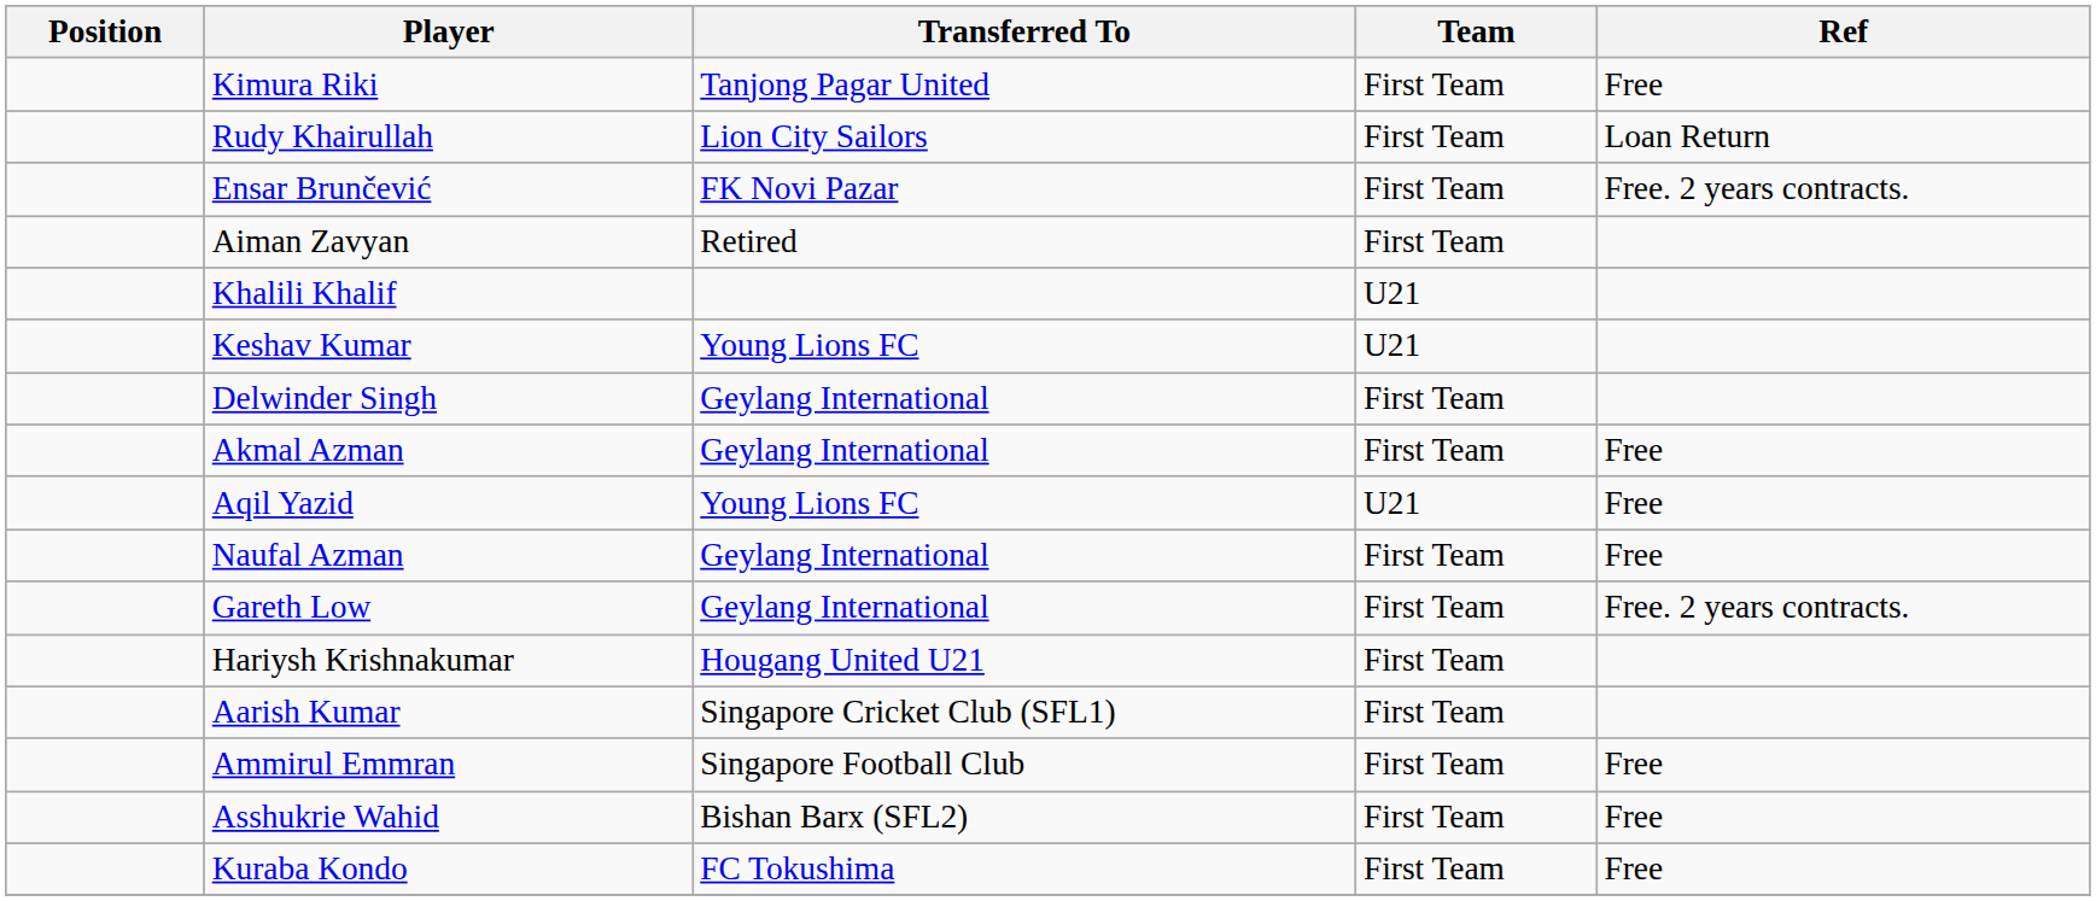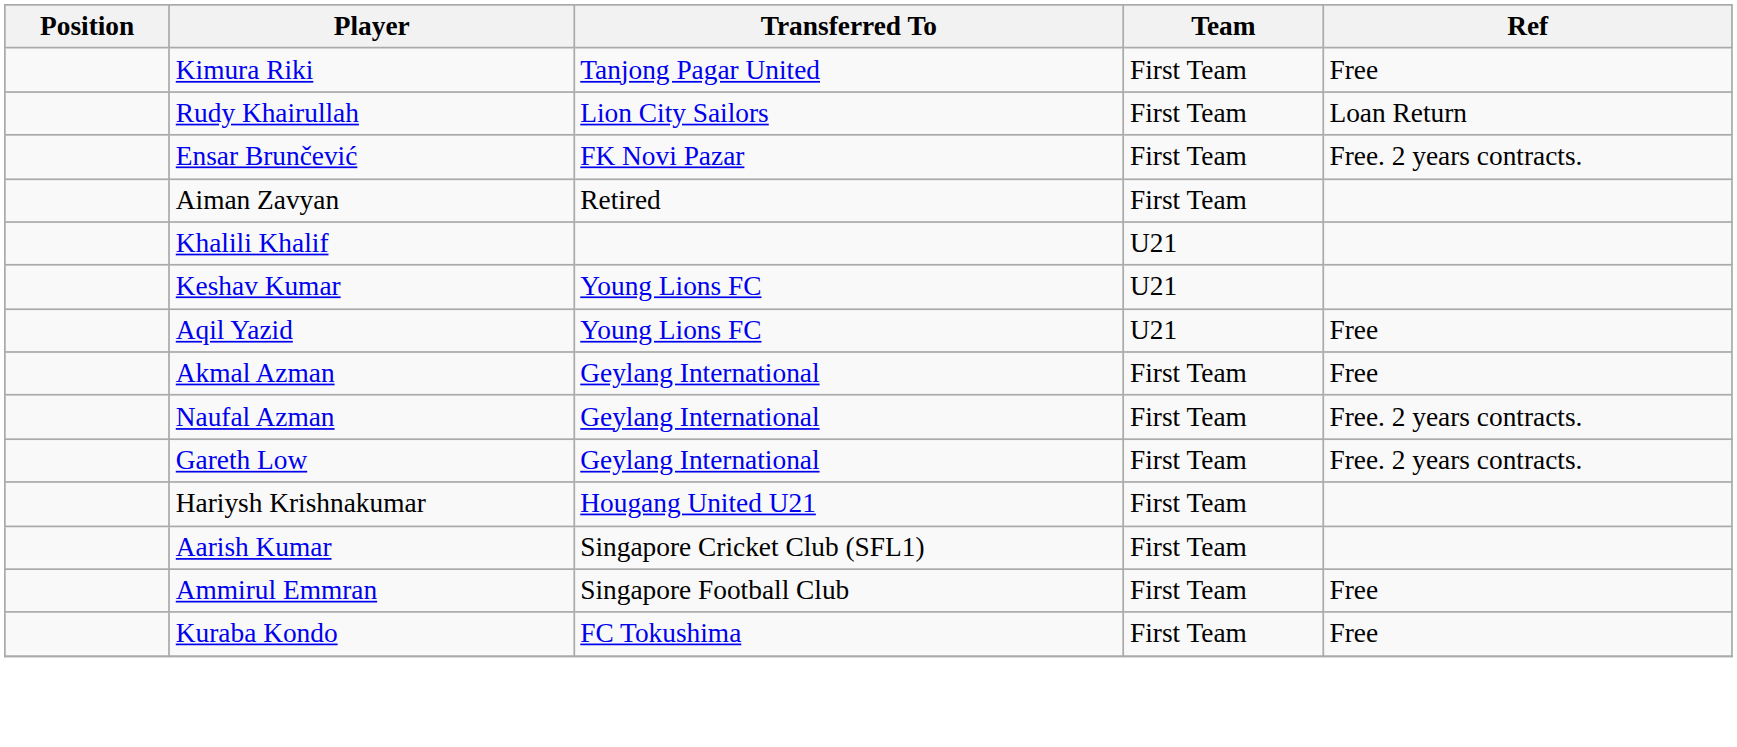 <table class="wikitable sortable" style="width:80%; text-align:center; font-size:100%; text-align:left;">
 <tr>
 <th><strong>Position</strong></th>
 <th><strong>Player</strong></th>
 <th><strong>Transferred To</strong></th>
 <th><strong>Team</strong></th>
 <th><strong>Ref</strong></th>
 </tr>
 <tr>
 <td></td>
 <td> <a href='#'>Kimura Riki</a></td>
 <td> <a href='#'>Tanjong Pagar United</a></td>
 <td>First Team</td>
 <td>Free</td>
 </tr>
 <tr>
 <td></td>
 <td> <a href='#'>Rudy Khairullah</a></td>
 <td> <a href='#'>Lion City Sailors</a></td>
 <td>First Team</td>
 <td>Loan Return </td>
 </tr>
 <tr>
 <td></td>
 <td> <a href='#'>Ensar Brunčević</a></td>
 <td> <a href='#'>FK Novi Pazar</a></td>
 <td>First Team</td>
 <td>Free. 2 years contracts. </td>
 </tr>
 <tr>
 <td></td>
 <td> Aiman Zavyan</td>
 <td>Retired</td>
 <td>First Team</td>
 <td></td>
 </tr>
 <tr>
 <td></td>
 <td> <a href='#'>Khalili Khalif</a></td>
 <td></td>
 <td>U21</td>
 <td></td>
 </tr>
 <tr>
 <td></td>
 <td> <a href='#'>Keshav Kumar</a></td>
 <td> <a href='#'>Young Lions FC</a></td>
 <td>U21</td>
 <td></td>
 </tr>
 <tr>
 <td></td>
-<td> <a href='#'>Delwinder Singh</a></td>
-<td> <a href='#'>Geylang International</a></td>
-<td>First Team</td>
-<td></td>
+<td> <a href='#'>Aqil Yazid</a></td>
+<td> <a href='#'>Young Lions FC</a></td>
+<td>U21</td>
+<td>Free</td>
 </tr>
 <tr>
 <td></td>
 <td> <a href='#'>Akmal Azman</a></td>
 <td> <a href='#'>Geylang International</a></td>
 <td>First Team</td>
 <td>Free </td>
 </tr>
 <tr>
 <td></td>
-<td> <a href='#'>Aqil Yazid</a></td>
-<td> <a href='#'>Young Lions FC</a></td>
-<td>U21</td>
-<td>Free</td>
-</tr>
-<tr>
-<td></td>
 <td> <a href='#'>Naufal Azman</a></td>
 <td> <a href='#'>Geylang International</a></td>
 <td>First Team</td>
-<td>Free </td>
+<td>Free. 2 years contracts. </td>
 </tr>
 <tr>
 <td></td>
 <td> <a href='#'>Gareth Low</a></td>
 <td> <a href='#'>Geylang International</a></td>
 <td>First Team</td>
 <td>Free. 2 years contracts. </td>
 </tr>
 <tr>
 <td></td>
 <td> Hariysh Krishnakumar</td>
 <td> <a href='#'>Hougang United U21</a></td>
 <td>First Team</td>
 <td></td>
 </tr>
 <tr>
 <td></td>
 <td> <a href='#'>Aarish Kumar</a></td>
 <td> Singapore Cricket Club (SFL1)</td>
 <td>First Team</td>
 <td></td>
 </tr>
 <tr>
 <td></td>
 <td> <a href='#'>Ammirul Emmran</a></td>
 <td> Singapore Football Club</td>
 <td>First Team</td>
 <td>Free</td>
 </tr>
 <tr>
 <td></td>
-<td> <a href='#'>Asshukrie Wahid</a></td>
-<td> Bishan Barx (SFL2)</td>
-<td>First Team</td>
-<td>Free</td>
-</tr>
-<tr>
-<td></td>
 <td> <a href='#'>Kuraba Kondo</a></td>
 <td> <a href='#'>FC Tokushima</a></td>
 <td>First Team</td>
 <td>Free</td>
 </tr>
 <tr>
 </tr>
 </table>
